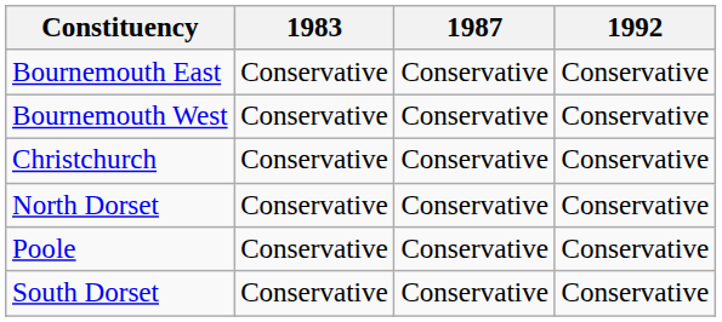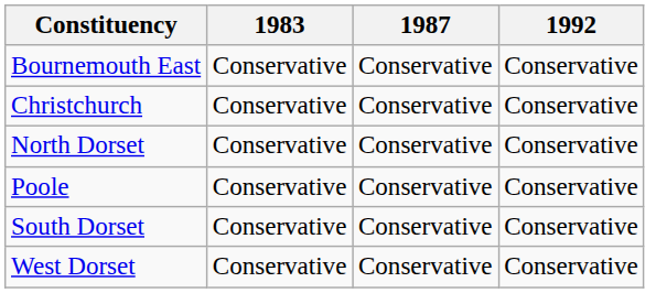 <table class="wikitable">
 <tr>
 <th>Constituency</th>
 <th>1983</th>
 <th>1987</th>
 <th>1992</th>
 </tr>
 <tr>
 <td><a href='#'>Bournemouth East</a></td>
-<td bgcolor=>Conservative</td>
-<td bgcolor=>Conservative</td>
-<td bgcolor=>Conservative</td>
-</tr>
-<tr>
-<td><a href='#'>Bournemouth West</a></td>
 <td bgcolor=>Conservative</td>
 <td bgcolor=>Conservative</td>
 <td bgcolor=>Conservative</td>
 </tr>
 <tr>
 <td><a href='#'>Christchurch</a></td>
 <td bgcolor=>Conservative</td>
 <td bgcolor=>Conservative</td>
 <td bgcolor=>Conservative</td>
 </tr>
 <tr>
 <td><a href='#'>North Dorset</a></td>
 <td bgcolor=>Conservative</td>
 <td bgcolor=>Conservative</td>
 <td bgcolor=>Conservative</td>
 </tr>
 <tr>
 <td><a href='#'>Poole</a></td>
 <td bgcolor=>Conservative</td>
 <td bgcolor=>Conservative</td>
 <td bgcolor=>Conservative</td>
 </tr>
 <tr>
 <td><a href='#'>South Dorset</a></td>
 <td bgcolor=>Conservative</td>
 <td bgcolor=>Conservative</td>
 <td bgcolor=>Conservative</td>
 </tr>
+<tr>
+<td><a href='#'>West Dorset</a></td>
+<td bgcolor=>Conservative</td>
+<td bgcolor=>Conservative</td>
+<td bgcolor=>Conservative</td>
+</tr>
 </table>
